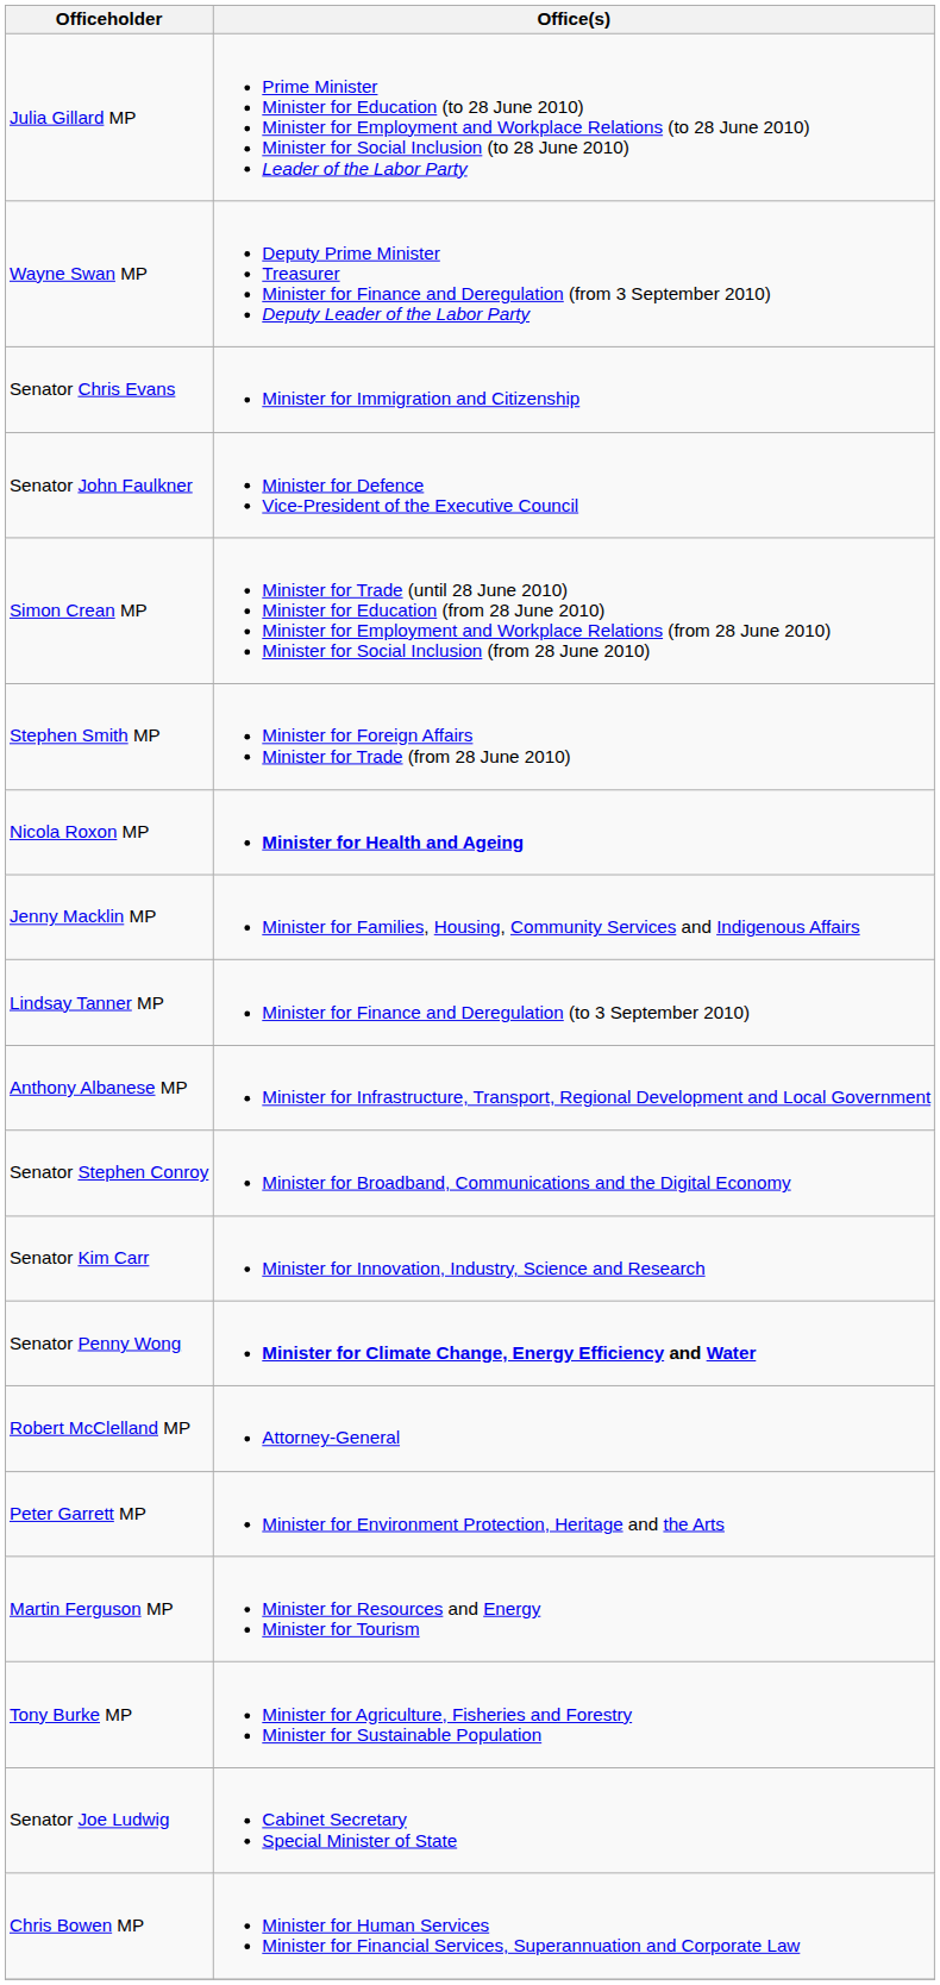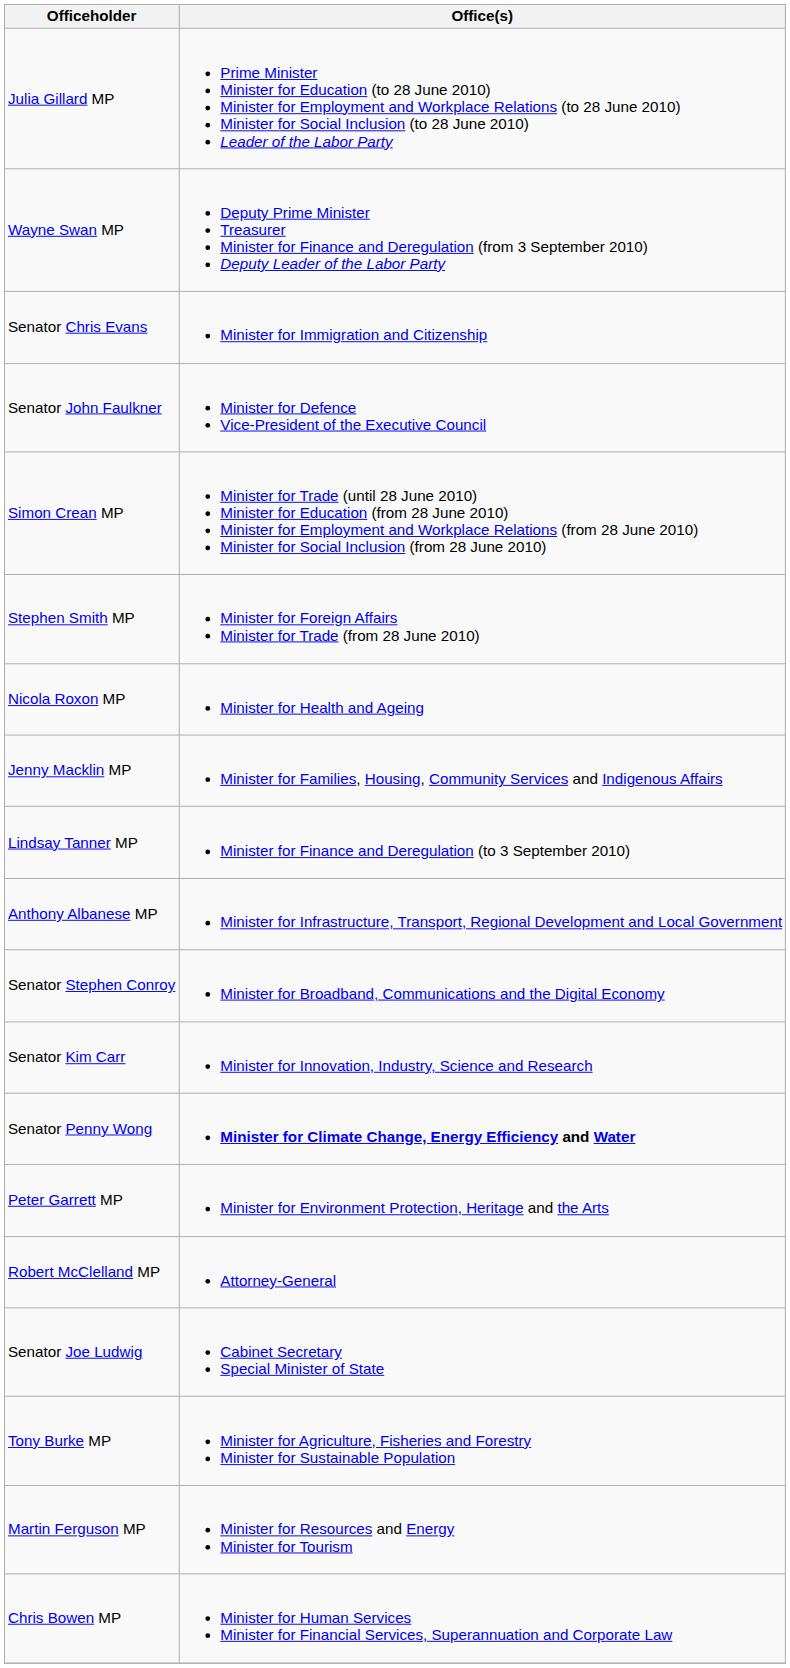 <table class="wikitable">
 <tr>
 <th>Officeholder</th>
 <th>Office(s)</th>
 </tr>
 <tr>
 <td><a href='#'>Julia Gillard</a> MP</td>
 <td><br><ul><li><a href='#'>Prime Minister</a></li><li><a href='#'>Minister for Education</a> (to 28 June 2010)</li><li><a href='#'>Minister for Employment and Workplace Relations</a> (to 28 June 2010)</li><li><a href='#'>Minister for Social Inclusion</a> (to 28 June 2010)</li><li><em><a href='#'>Leader of the Labor Party</a></em></li></ul></td>
 </tr>
 <tr>
 <td><a href='#'>Wayne Swan</a> MP</td>
 <td><br><ul><li><a href='#'>Deputy Prime Minister</a></li><li><a href='#'>Treasurer</a></li><li><a href='#'>Minister for Finance and Deregulation</a> (from 3 September 2010)</li><li><em><a href='#'>Deputy Leader of the Labor Party</a></em></li></ul></td>
 </tr>
 <tr>
 <td>Senator <a href='#'>Chris Evans</a></td>
 <td><br><ul><li><a href='#'>Minister for Immigration and Citizenship</a></li></ul></td>
 </tr>
 <tr>
 <td>Senator <a href='#'>John Faulkner</a></td>
 <td><br><ul><li><a href='#'>Minister for Defence</a></li><li><a href='#'>Vice-President of the Executive Council</a></li></ul></td>
 </tr>
 <tr>
 <td><a href='#'>Simon Crean</a> MP</td>
 <td><br><ul><li><a href='#'>Minister for Trade</a> (until 28 June 2010)</li><li><a href='#'>Minister for Education</a> (from 28 June 2010)</li><li><a href='#'>Minister for Employment and Workplace Relations</a> (from 28 June 2010)</li><li><a href='#'>Minister for Social Inclusion</a> (from 28 June 2010)</li></ul></td>
 </tr>
 <tr>
 <td><a href='#'>Stephen Smith</a> MP</td>
 <td><br><ul><li><a href='#'>Minister for Foreign Affairs</a></li><li><a href='#'>Minister for Trade</a> (from 28 June 2010)</li></ul></td>
 </tr>
 <tr>
 <td><a href='#'>Nicola Roxon</a> MP</td>
-<td><strong><br><ul><li><a href='#'>Minister for Health and Ageing</a></li></ul></strong></td>
+<td><br><ul><li><a href='#'>Minister for Health and Ageing</a></li></ul></td>
 </tr>
 <tr>
 <td><a href='#'>Jenny Macklin</a> MP</td>
 <td><br><ul><li><a href='#'>Minister for Families</a>, <a href='#'>Housing</a>, <a href='#'>Community Services</a> and <a href='#'>Indigenous Affairs</a></li></ul></td>
 </tr>
 <tr>
 <td><a href='#'>Lindsay Tanner</a> MP</td>
 <td><br><ul><li><a href='#'>Minister for Finance and Deregulation</a> (to 3 September 2010)</li></ul></td>
 </tr>
 <tr>
 <td><a href='#'>Anthony Albanese</a> MP</td>
 <td><br><ul><li><a href='#'>Minister for Infrastructure, Transport, Regional Development and Local Government</a></li></ul></td>
 </tr>
 <tr>
 <td>Senator <a href='#'>Stephen Conroy</a></td>
 <td><br><ul><li><a href='#'>Minister for Broadband, Communications and the Digital Economy</a></li></ul></td>
 </tr>
 <tr>
 <td>Senator <a href='#'>Kim Carr</a></td>
 <td><br><ul><li><a href='#'>Minister for Innovation, Industry, Science and Research</a></li></ul></td>
 </tr>
 <tr>
 <td>Senator <a href='#'>Penny Wong</a></td>
 <td><strong><br><ul><li><a href='#'>Minister for Climate Change, Energy Efficiency</a> and <a href='#'>Water</a></li></ul></strong></td>
 </tr>
 <tr>
+<td><a href='#'>Peter Garrett</a> MP</td>
+<td><br><ul><li><a href='#'>Minister for Environment Protection, Heritage</a> and <a href='#'>the Arts</a></li></ul></td>
+</tr>
+<tr>
 <td><a href='#'>Robert McClelland</a> MP</td>
 <td><br><ul><li><a href='#'>Attorney-General</a></li></ul></td>
 </tr>
 <tr>
-<td><a href='#'>Peter Garrett</a> MP</td>
-<td><br><ul><li><a href='#'>Minister for Environment Protection, Heritage</a> and <a href='#'>the Arts</a></li></ul></td>
-</tr>
-<tr>
-<td><a href='#'>Martin Ferguson</a> MP</td>
-<td><br><ul><li><a href='#'>Minister for Resources</a> and <a href='#'>Energy</a></li><li><a href='#'>Minister for Tourism</a></li></ul></td>
+<td>Senator <a href='#'>Joe Ludwig</a></td>
+<td><br><ul><li><a href='#'>Cabinet Secretary</a></li><li><a href='#'>Special Minister of State</a></li></ul></td>
 </tr>
 <tr>
 <td><a href='#'>Tony Burke</a> MP</td>
 <td><br><ul><li><a href='#'>Minister for Agriculture, Fisheries and Forestry</a></li><li><a href='#'>Minister for Sustainable Population</a></li></ul></td>
 </tr>
 <tr>
-<td>Senator <a href='#'>Joe Ludwig</a></td>
-<td><br><ul><li><a href='#'>Cabinet Secretary</a></li><li><a href='#'>Special Minister of State</a></li></ul></td>
+<td><a href='#'>Martin Ferguson</a> MP</td>
+<td><br><ul><li><a href='#'>Minister for Resources</a> and <a href='#'>Energy</a></li><li><a href='#'>Minister for Tourism</a></li></ul></td>
 </tr>
 <tr>
 <td><a href='#'>Chris Bowen</a> MP</td>
 <td><br><ul><li><a href='#'>Minister for Human Services</a></li><li><a href='#'>Minister for Financial Services, Superannuation and Corporate Law</a></li></ul></td>
 </tr>
 <tr>
 </tr>
 </table>
